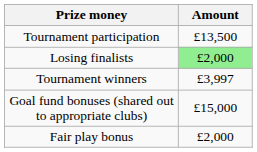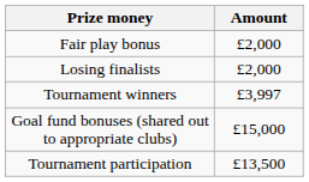 <table class="wikitable" style="text-align:center;">
 <tr>
 <th width=200>Prize money</th>
 <th width=80>Amount</th>
 </tr>
 <tr>
-<td>Tournament participation</td>
-<td>£13,500</td>
+<td>Fair play bonus</td>
+<td>£2,000</td>
 </tr>
 <tr>
 <td>Losing finalists</td>
-<td style="background: lightgreen;">£2,000</td>
+<td>£2,000</td>
 </tr>
 <tr>
 <td>Tournament winners</td>
 <td>£3,997</td>
 </tr>
 <tr>
 <td>Goal fund bonuses (shared out to appropriate clubs)</td>
 <td>£15,000</td>
 </tr>
 <tr>
-<td>Fair play bonus</td>
-<td>£2,000</td>
+<td>Tournament participation</td>
+<td>£13,500</td>
 </tr>
 </table>
